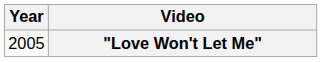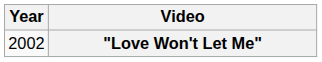 <table class="wikitable plainrowheaders">
 <tr>
 <th>Year</th>
 <th style="width:16em;">Video</th>
 </tr>
 <tr>
-<td>2005</td>
+<td>2002</td>
 <th scope="row">"Love Won't Let Me"</th>
 </tr>
 </table>
